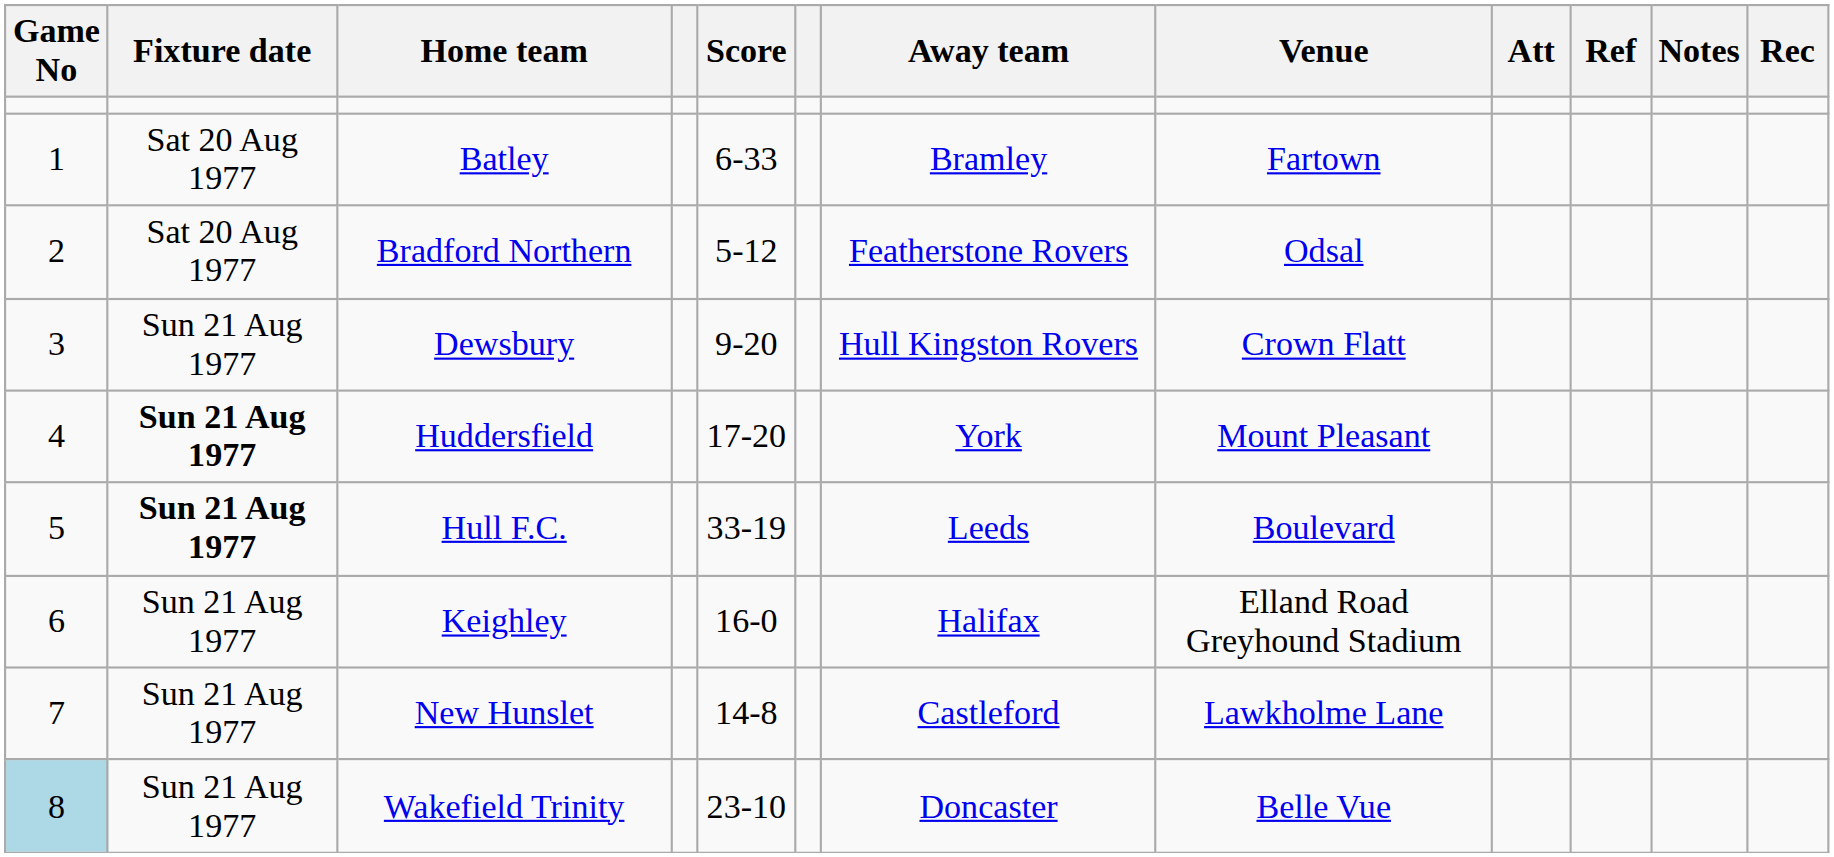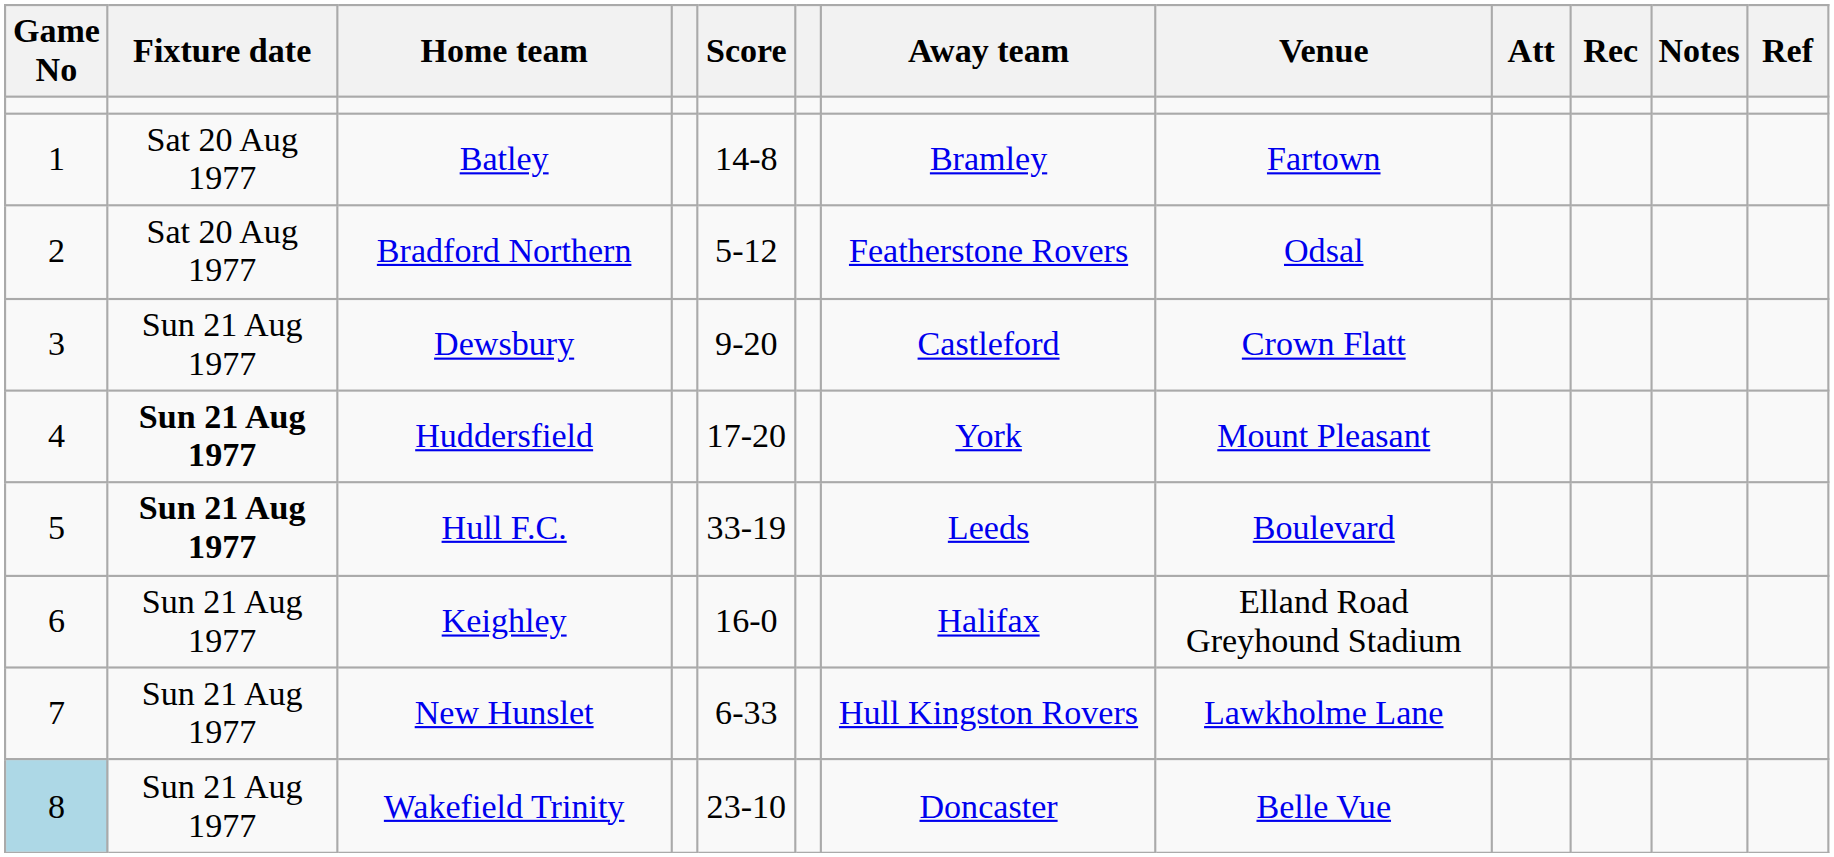 <table class="wikitable" style="text-align:center;">
 <tr>
 <th width=20 abbr="No">Game No</th>
 <th width=100 abbr="Date">Fixture date</th>
 <th width=150 abbr="Home team">Home team</th>
 <th width=5 abbr="space"></th>
 <th width=20 abbr="Score">Score</th>
 <th width=5 abbr="space"></th>
 <th width=150 abbr="Away team">Away team</th>
 <th width=150 abbr="Venue">Venue</th>
 <th width=30 abbr="Att">Att</th>
+<th width=30 abbr="Rec">Rec</th>
+<th width=20 abbr="Notes">Notes</th>
 <th width=30 abbr="Ref">Ref</th>
-<th width=20 abbr="Notes">Notes</th>
-<th width=30 abbr="Rec">Rec</th>
 </tr>
 <tr>
 <td></td>
 <td></td>
 <td></td>
 <td></td>
 <td></td>
 <td></td>
 <td></td>
 <td></td>
 <td></td>
 <td></td>
 <td></td>
 <td></td>
 </tr>
 <tr>
 <td>1</td>
 <td>Sat 20 Aug 1977</td>
 <td><a href='#'>Batley</a></td>
 <td></td>
-<td>6-33</td>
+<td>14-8</td>
 <td></td>
 <td><a href='#'>Bramley</a></td>
 <td><a href='#'>Fartown</a></td>
 <td></td>
 <td></td>
 <td></td>
 <td></td>
 </tr>
 <tr>
 <td>2</td>
 <td>Sat 20 Aug 1977</td>
 <td><a href='#'>Bradford Northern</a></td>
 <td></td>
 <td>5-12</td>
 <td></td>
 <td><a href='#'>Featherstone Rovers</a></td>
 <td><a href='#'>Odsal</a></td>
 <td></td>
 <td></td>
 <td></td>
 <td></td>
 </tr>
 <tr>
 <td>3</td>
 <td>Sun 21 Aug 1977</td>
 <td><a href='#'>Dewsbury</a></td>
 <td></td>
 <td>9-20</td>
 <td></td>
-<td><a href='#'>Hull Kingston Rovers</a></td>
+<td><a href='#'>Castleford</a></td>
 <td><a href='#'>Crown Flatt</a></td>
 <td></td>
 <td></td>
 <td></td>
 <td></td>
 </tr>
 <tr>
 <td>4</td>
 <td><strong>Sun 21 Aug 1977</strong></td>
 <td><a href='#'>Huddersfield</a></td>
 <td></td>
 <td>17-20</td>
 <td></td>
 <td><a href='#'>York</a></td>
 <td><a href='#'>Mount Pleasant</a></td>
 <td></td>
 <td></td>
 <td></td>
 <td></td>
 </tr>
 <tr>
 <td>5</td>
 <td><strong>Sun 21 Aug 1977</strong></td>
 <td><a href='#'>Hull F.C.</a></td>
 <td></td>
 <td>33-19</td>
 <td></td>
 <td><a href='#'>Leeds</a></td>
 <td><a href='#'>Boulevard</a></td>
 <td></td>
 <td></td>
 <td></td>
 <td></td>
 </tr>
 <tr>
 <td>6</td>
 <td>Sun 21 Aug 1977</td>
 <td><a href='#'>Keighley</a></td>
 <td></td>
 <td>16-0</td>
 <td></td>
 <td><a href='#'>Halifax</a></td>
 <td>Elland Road Greyhound Stadium</td>
 <td></td>
 <td></td>
 <td></td>
 <td></td>
 </tr>
 <tr>
 <td>7</td>
 <td>Sun 21 Aug 1977</td>
 <td><a href='#'>New Hunslet</a></td>
 <td></td>
-<td>14-8</td>
+<td>6-33</td>
 <td></td>
-<td><a href='#'>Castleford</a></td>
+<td><a href='#'>Hull Kingston Rovers</a></td>
 <td><a href='#'>Lawkholme Lane</a></td>
 <td></td>
 <td></td>
 <td></td>
 <td></td>
 </tr>
 <tr>
 <td style="background: lightblue;">8</td>
 <td>Sun 21 Aug 1977</td>
 <td><a href='#'>Wakefield Trinity</a></td>
 <td></td>
 <td>23-10</td>
 <td></td>
 <td><a href='#'>Doncaster</a></td>
 <td><a href='#'>Belle Vue</a></td>
 <td></td>
 <td></td>
 <td></td>
 <td></td>
 </tr>
 </table>
